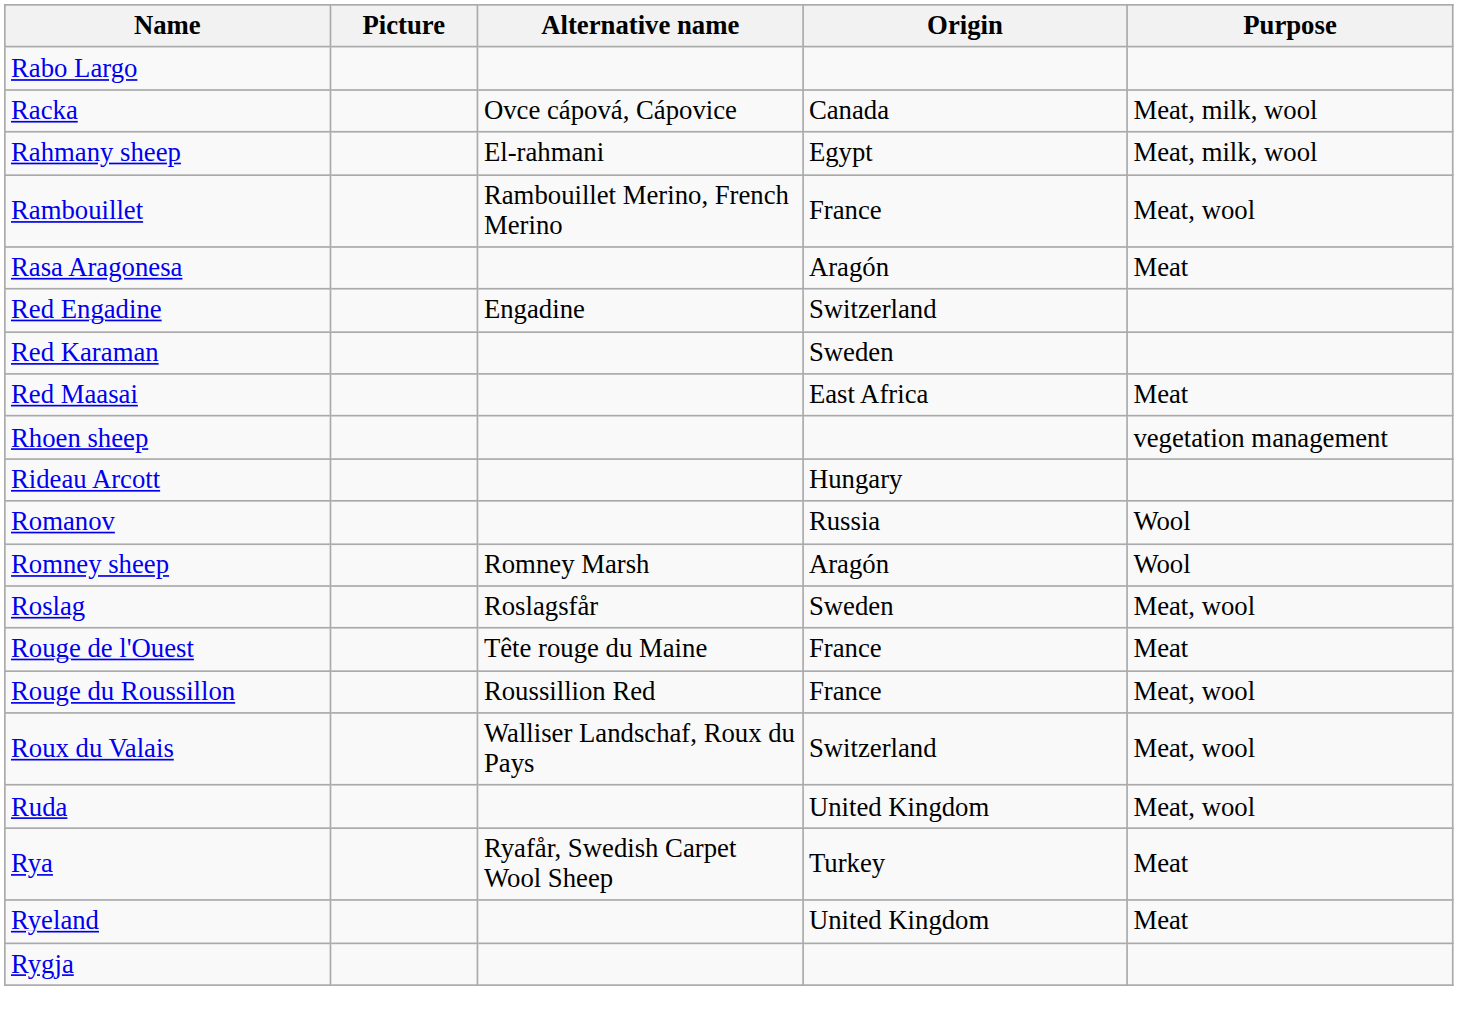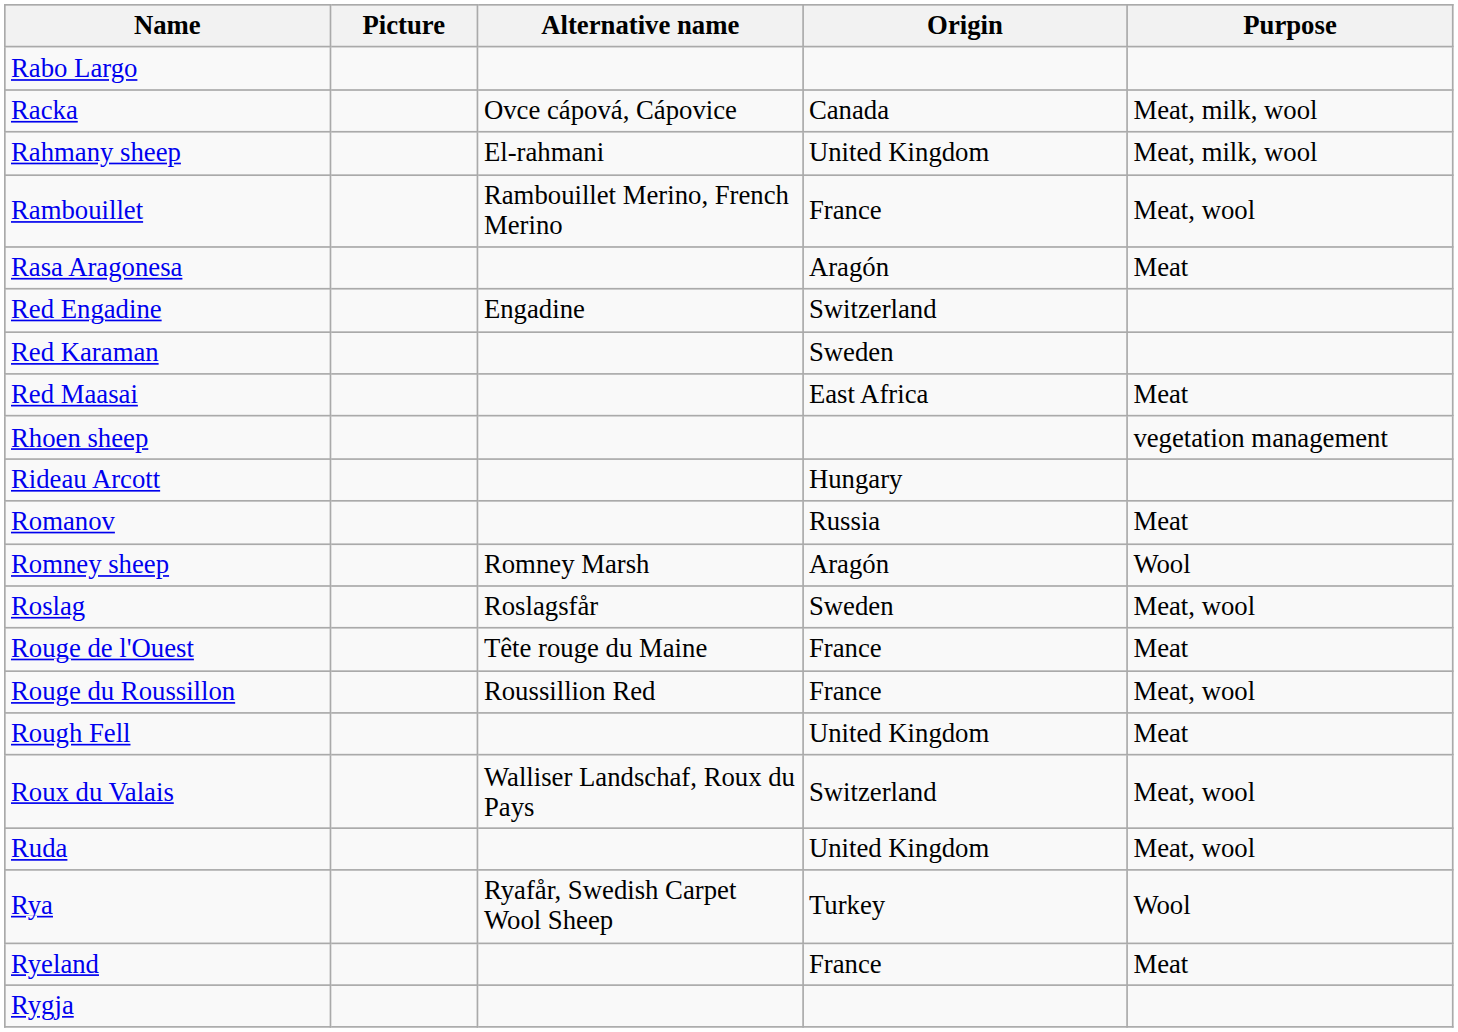 <table class="wikitable sortable">
 <tr>
 <th width="200">Name</th>
 <th width="85">Picture</th>
 <th width="200">Alternative name</th>
 <th width="200">Origin</th>
 <th width="200">Purpose</th>
 </tr>
 <tr>
 <td><a href='#'>Rabo Largo</a></td>
 <td></td>
 <td></td>
 <td></td>
 <td></td>
 </tr>
 <tr>
 <td><a href='#'>Racka</a></td>
 <td></td>
 <td>Ovce cápová, Cápovice</td>
 <td>Canada</td>
 <td>Meat, milk, wool</td>
 </tr>
 <tr>
 <td><a href='#'>Rahmany sheep</a></td>
 <td></td>
 <td>El-rahmani</td>
-<td>Egypt</td>
+<td>United Kingdom</td>
 <td>Meat, milk, wool</td>
 </tr>
 <tr>
 <td><a href='#'>Rambouillet</a></td>
 <td></td>
 <td>Rambouillet Merino, French Merino</td>
 <td>France</td>
 <td>Meat, wool</td>
 </tr>
 <tr>
 <td><a href='#'>Rasa Aragonesa</a></td>
 <td></td>
 <td></td>
 <td>Aragón</td>
 <td>Meat</td>
 </tr>
 <tr>
 <td><a href='#'>Red Engadine</a></td>
 <td></td>
 <td>Engadine</td>
 <td>Switzerland</td>
 <td></td>
 </tr>
 <tr>
 <td><a href='#'>Red Karaman</a></td>
 <td></td>
 <td></td>
 <td>Sweden</td>
 <td></td>
 </tr>
 <tr>
 <td><a href='#'>Red Maasai</a></td>
 <td></td>
 <td></td>
 <td>East Africa</td>
 <td>Meat</td>
 </tr>
 <tr>
 <td><a href='#'>Rhoen sheep</a></td>
 <td></td>
 <td></td>
 <td></td>
 <td>vegetation management</td>
 </tr>
 <tr>
 <td><a href='#'>Rideau Arcott</a></td>
 <td></td>
 <td></td>
 <td>Hungary</td>
 <td></td>
 </tr>
 <tr>
 <td><a href='#'>Romanov</a></td>
 <td></td>
 <td></td>
 <td>Russia</td>
-<td>Wool</td>
+<td>Meat</td>
 </tr>
 <tr>
 <td><a href='#'>Romney sheep</a></td>
 <td></td>
 <td>Romney Marsh</td>
 <td>Aragón</td>
 <td>Wool</td>
 </tr>
 <tr>
 <td><a href='#'>Roslag</a></td>
 <td></td>
 <td>Roslagsfår</td>
 <td>Sweden</td>
 <td>Meat, wool</td>
 </tr>
 <tr>
 <td><a href='#'>Rouge de l'Ouest</a></td>
 <td></td>
 <td>Tête rouge du Maine</td>
 <td>France</td>
 <td>Meat</td>
 </tr>
 <tr>
 <td><a href='#'>Rouge du Roussillon</a></td>
 <td></td>
 <td>Roussillion Red</td>
 <td>France</td>
 <td>Meat, wool</td>
 </tr>
 <tr>
+<td><a href='#'>Rough Fell</a></td>
+<td></td>
+<td></td>
+<td>United Kingdom</td>
+<td>Meat</td>
+</tr>
+<tr>
 <td><a href='#'>Roux du Valais</a></td>
 <td></td>
 <td>Walliser Landschaf, Roux du Pays</td>
 <td>Switzerland</td>
 <td>Meat, wool</td>
 </tr>
 <tr>
 <td><a href='#'>Ruda</a></td>
 <td></td>
 <td></td>
 <td>United Kingdom</td>
 <td>Meat, wool</td>
 </tr>
 <tr>
 <td><a href='#'>Rya</a></td>
 <td></td>
 <td>Ryafår, Swedish Carpet Wool Sheep</td>
 <td>Turkey</td>
-<td>Meat</td>
+<td>Wool</td>
 </tr>
 <tr>
 <td><a href='#'>Ryeland</a></td>
 <td></td>
 <td></td>
-<td>United Kingdom</td>
+<td>France</td>
 <td>Meat</td>
 </tr>
 <tr>
 <td><a href='#'>Rygja</a></td>
 <td></td>
 <td></td>
 <td></td>
 <td></td>
 </tr>
 </table>
